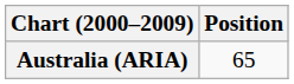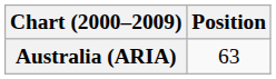 <table class="wikitable plainrowheaders" style="text-align:center">
 <tr>
 <th scope="col">Chart (2000–2009)</th>
 <th scope="col">Position</th>
 </tr>
 <tr>
 <th scope="row">Australia (ARIA)</th>
-<td>65</td>
+<td>63</td>
 </tr>
 </table>
